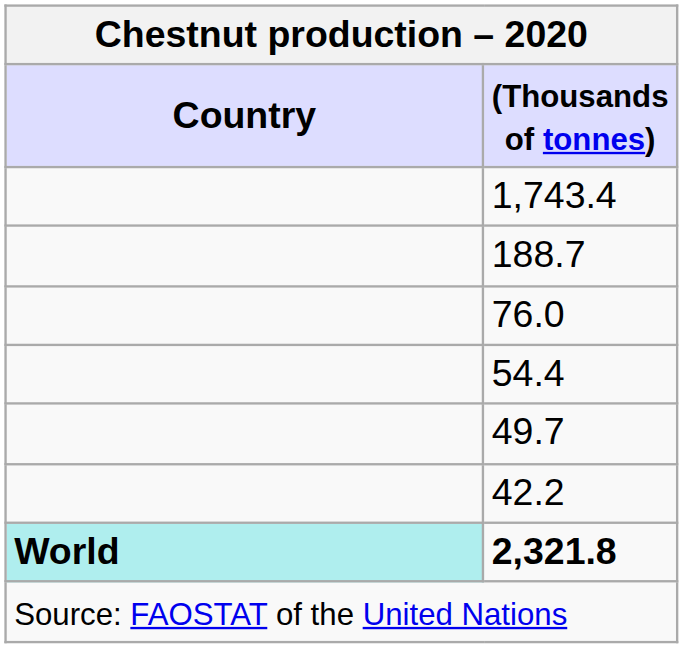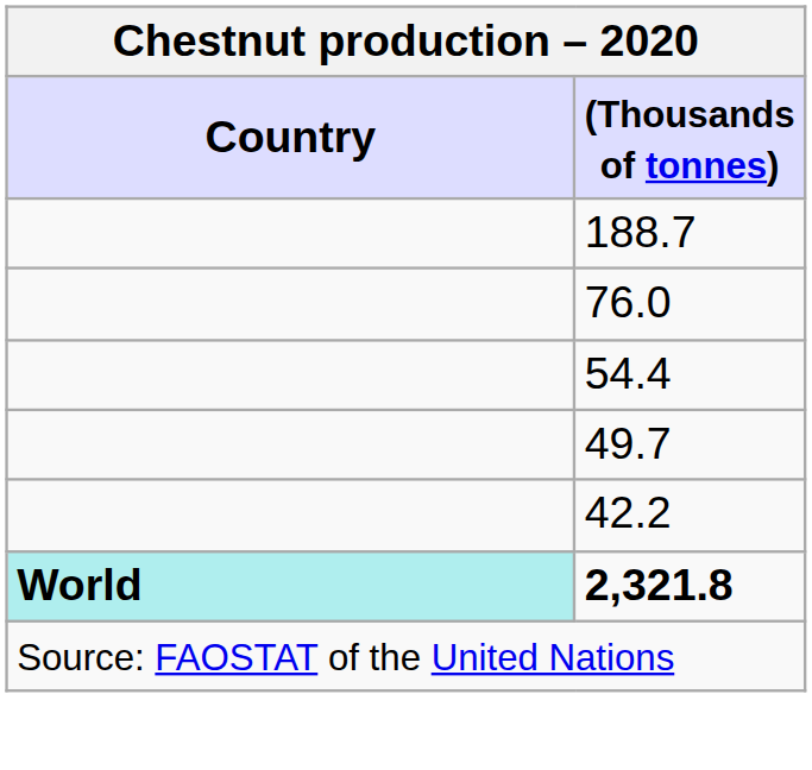 <table class="wikitable" style="float:right; clear:left; width:18em; text-align:left;">
 <tr>
 <th colspan="2">Chestnut production – 2020</th>
 </tr>
 <tr>
 <th style="background:#ddf; width:75%;">Country</th>
 <th style="background:#ddf; width:25%;"><small>(Thousands of <a href='#'>tonnes</a>)</small></th>
-</tr>
-<tr>
-<td></td>
-<td>1,743.4</td>
 </tr>
 <tr>
 <td></td>
 <td>188.7</td>
 </tr>
 <tr>
 <td></td>
 <td>76.0</td>
 </tr>
 <tr>
 <td></td>
 <td>54.4</td>
 </tr>
 <tr>
 <td></td>
 <td>49.7</td>
 </tr>
 <tr>
 <td></td>
 <td>42.2</td>
 </tr>
 <tr>
 <td style="background: paleturquoise;"><strong>World</strong></td>
 <td><strong>2,321.8</strong></td>
 </tr>
 <tr>
 <td colspan="2"><small>Source: <a href='#'>FAOSTAT</a> of the <a href='#'>United Nations</a></small></td>
 </tr>
 </table>
